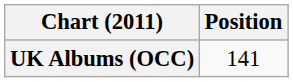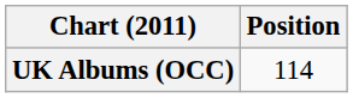 <table class="wikitable plainrowheaders">
 <tr>
 <th scope="col">Chart (2011)</th>
 <th scope="col">Position</th>
 </tr>
 <tr>
 <th scope="row">UK Albums (OCC)</th>
-<td style="text-align:center;">141</td>
+<td style="text-align:center;">114</td>
 </tr>
 </table>
